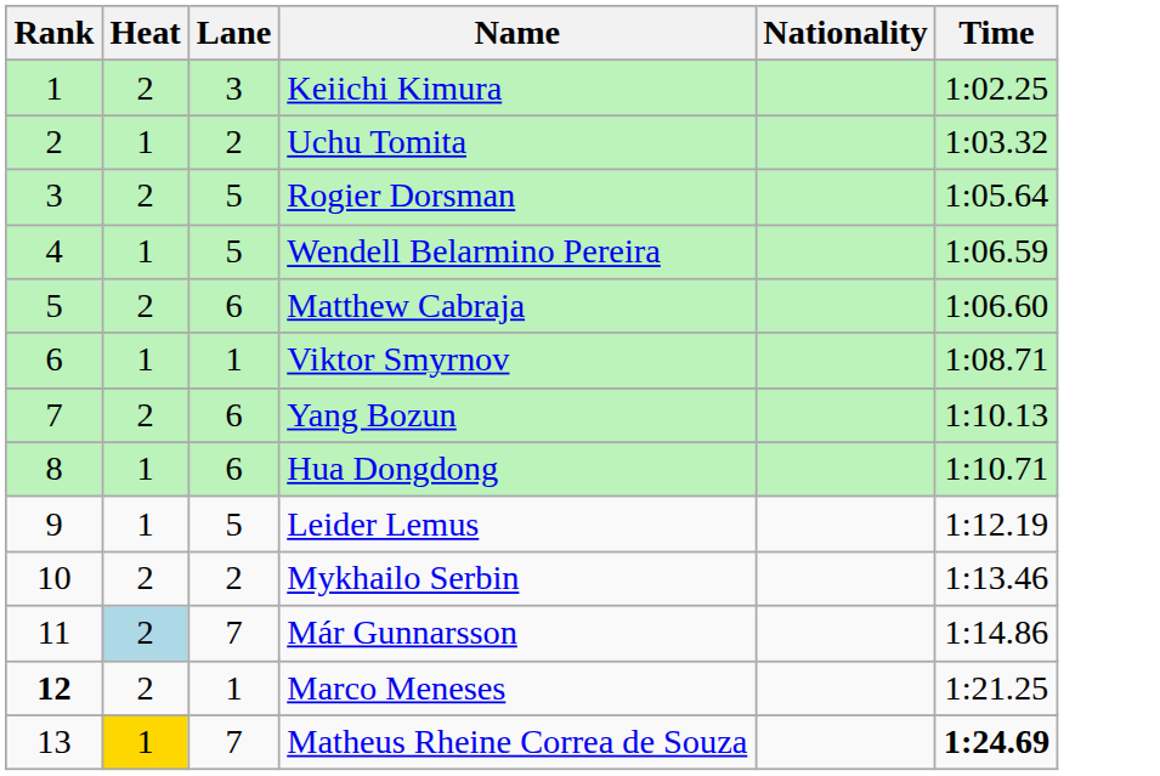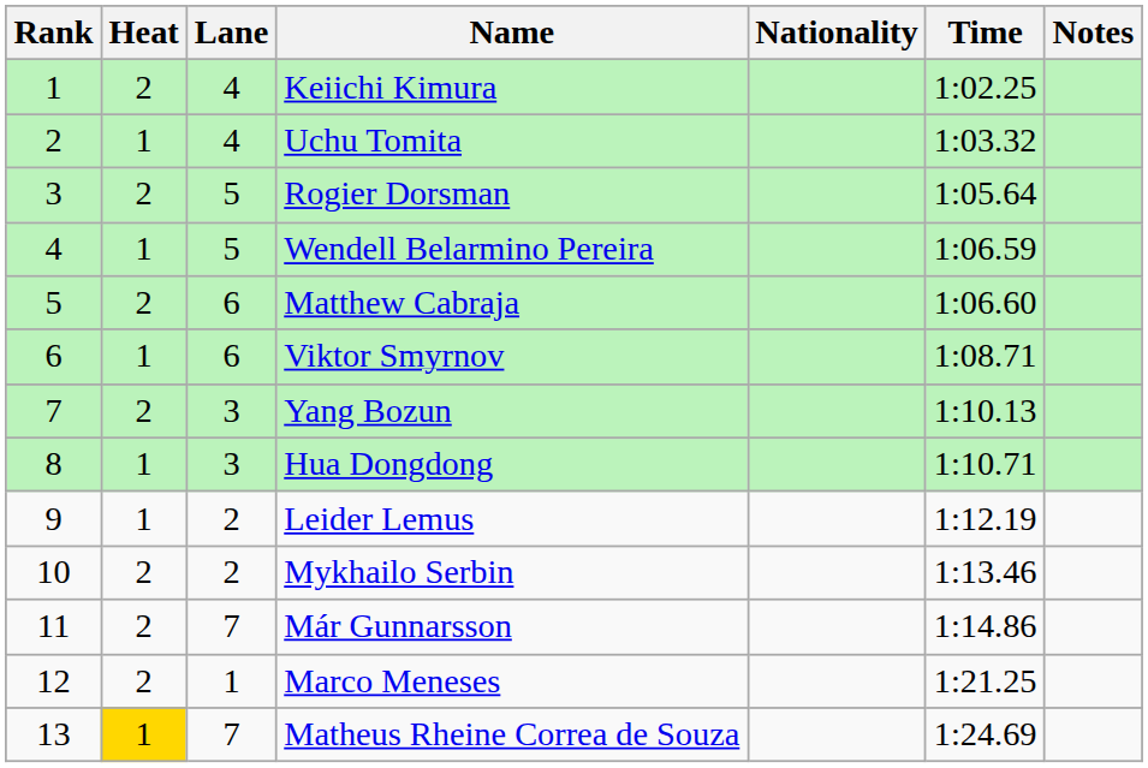 <table class="wikitable sortable" style="text-align:center">
 <tr>
 <th>Rank</th>
 <th>Heat</th>
 <th>Lane</th>
 <th>Name</th>
 <th>Nationality</th>
 <th>Time</th>
+<th>Notes</th>
 </tr>
 <tr bgcolor=bbf3bb>
 <td>1</td>
 <td>2</td>
-<td>3</td>
+<td>4</td>
 <td align=left><a href='#'>Keiichi Kimura</a></td>
 <td align=left></td>
 <td>1:02.25</td>
+<td></td>
 </tr>
 <tr bgcolor=bbf3bb>
 <td>2</td>
 <td>1</td>
-<td>2</td>
+<td>4</td>
 <td align=left><a href='#'>Uchu Tomita</a></td>
 <td align=left></td>
 <td>1:03.32</td>
+<td></td>
 </tr>
 <tr bgcolor=bbf3bb>
 <td>3</td>
 <td>2</td>
 <td>5</td>
 <td align=left><a href='#'>Rogier Dorsman</a></td>
 <td align=left></td>
 <td>1:05.64</td>
+<td></td>
 </tr>
 <tr bgcolor=bbf3bb>
 <td>4</td>
 <td>1</td>
 <td>5</td>
 <td align=left><a href='#'>Wendell Belarmino Pereira</a></td>
 <td align=left></td>
 <td>1:06.59</td>
+<td></td>
 </tr>
 <tr bgcolor=bbf3bb>
 <td>5</td>
 <td>2</td>
 <td>6</td>
 <td align=left><a href='#'>Matthew Cabraja</a></td>
 <td align=left></td>
 <td>1:06.60</td>
+<td></td>
 </tr>
 <tr bgcolor=bbf3bb>
 <td>6</td>
 <td>1</td>
-<td>1</td>
+<td>6</td>
 <td align=left><a href='#'>Viktor Smyrnov</a></td>
 <td align=left></td>
 <td>1:08.71</td>
+<td></td>
 </tr>
 <tr bgcolor=bbf3bb>
 <td>7</td>
 <td>2</td>
-<td>6</td>
+<td>3</td>
 <td align=left><a href='#'>Yang Bozun</a></td>
 <td align=left></td>
 <td>1:10.13</td>
+<td></td>
 </tr>
 <tr bgcolor=bbf3bb>
 <td>8</td>
 <td>1</td>
-<td>6</td>
+<td>3</td>
 <td align=left><a href='#'>Hua Dongdong</a></td>
 <td align=left></td>
 <td>1:10.71</td>
+<td></td>
 </tr>
 <tr>
 <td>9</td>
 <td>1</td>
-<td>5</td>
+<td>2</td>
 <td align=left><a href='#'>Leider Lemus</a></td>
 <td align=left></td>
 <td>1:12.19</td>
+<td></td>
 </tr>
 <tr>
 <td>10</td>
 <td>2</td>
 <td>2</td>
 <td align=left><a href='#'>Mykhailo Serbin</a></td>
 <td align=left></td>
 <td>1:13.46</td>
+<td></td>
 </tr>
 <tr>
 <td>11</td>
-<td style="background: lightblue;">2</td>
+<td>2</td>
 <td>7</td>
 <td align=left><a href='#'>Már Gunnarsson</a></td>
 <td align=left></td>
 <td>1:14.86</td>
+<td></td>
 </tr>
 <tr>
-<td><strong>12</strong></td>
+<td>12</td>
 <td>2</td>
 <td>1</td>
 <td align=left><a href='#'>Marco Meneses</a></td>
 <td align=left></td>
 <td>1:21.25</td>
+<td></td>
 </tr>
 <tr>
 <td>13</td>
 <td style="background: gold;">1</td>
 <td>7</td>
 <td align=left><a href='#'>Matheus Rheine Correa de Souza</a></td>
 <td align=left></td>
-<td><strong>1:24.69</strong></td>
+<td>1:24.69</td>
+<td></td>
 </tr>
 </table>
